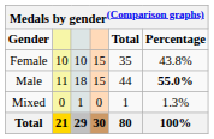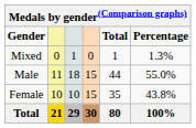 <table class="wikitable" style="font-size:95%">
 <tr style="background:#efefef;">
 <th colspan=6>Medals by gender<sup><a href='#'>(Comparison graphs)</a></sup></th>
 </tr>
 <tr style="text-align:center;">
 <td><strong>Gender</strong></td>
 <td style="background:#F7F6A8;"></td>
 <td style="background:#DCE5E5;"></td>
 <td style="background:#FFDAB9;"></td>
 <td><strong>Total</strong></td>
 <td><strong>Percentage</strong></td>
 </tr>
 <tr align=center>
-<td>Female</td>
-<td style="background:#F7F6A8;">10</td>
-<td style="background:#DCE5E5;">10</td>
-<td style="background:#FFDAB9;">15</td>
-<td>35</td>
-<td>43.8%</td>
+<td>Mixed</td>
+<td style="background:#F7F6A8;">0</td>
+<td style="background:#DCE5E5;">1</td>
+<td style="background:#FFDAB9;">0</td>
+<td>1</td>
+<td>1.3%</td>
 </tr>
 <tr align=center>
 <td>Male</td>
 <td style="background:#F7F6A8;">11</td>
 <td style="background:#DCE5E5;">18</td>
 <td style="background:#FFDAB9;">15</td>
 <td>44</td>
-<td><strong>55.0%</strong></td>
+<td>55.0%</td>
 </tr>
 <tr align=center>
-<td>Mixed</td>
-<td style="background:#F7F6A8;">0</td>
-<td style="background:#DCE5E5;">1</td>
-<td style="background:#FFDAB9;">0</td>
-<td>1</td>
-<td>1.3%</td>
+<td>Female</td>
+<td style="background:#F7F6A8;">10</td>
+<td style="background:#DCE5E5;">10</td>
+<td style="background:#FFDAB9;">15</td>
+<td>35</td>
+<td>43.8%</td>
 </tr>
 <tr align=center>
 <th>Total</th>
 <th style="background:gold;">21</th>
 <th style="background:silver;">29</th>
 <th style="background:#c96;">30</th>
 <th>80</th>
 <th>100%</th>
 </tr>
 </table>
